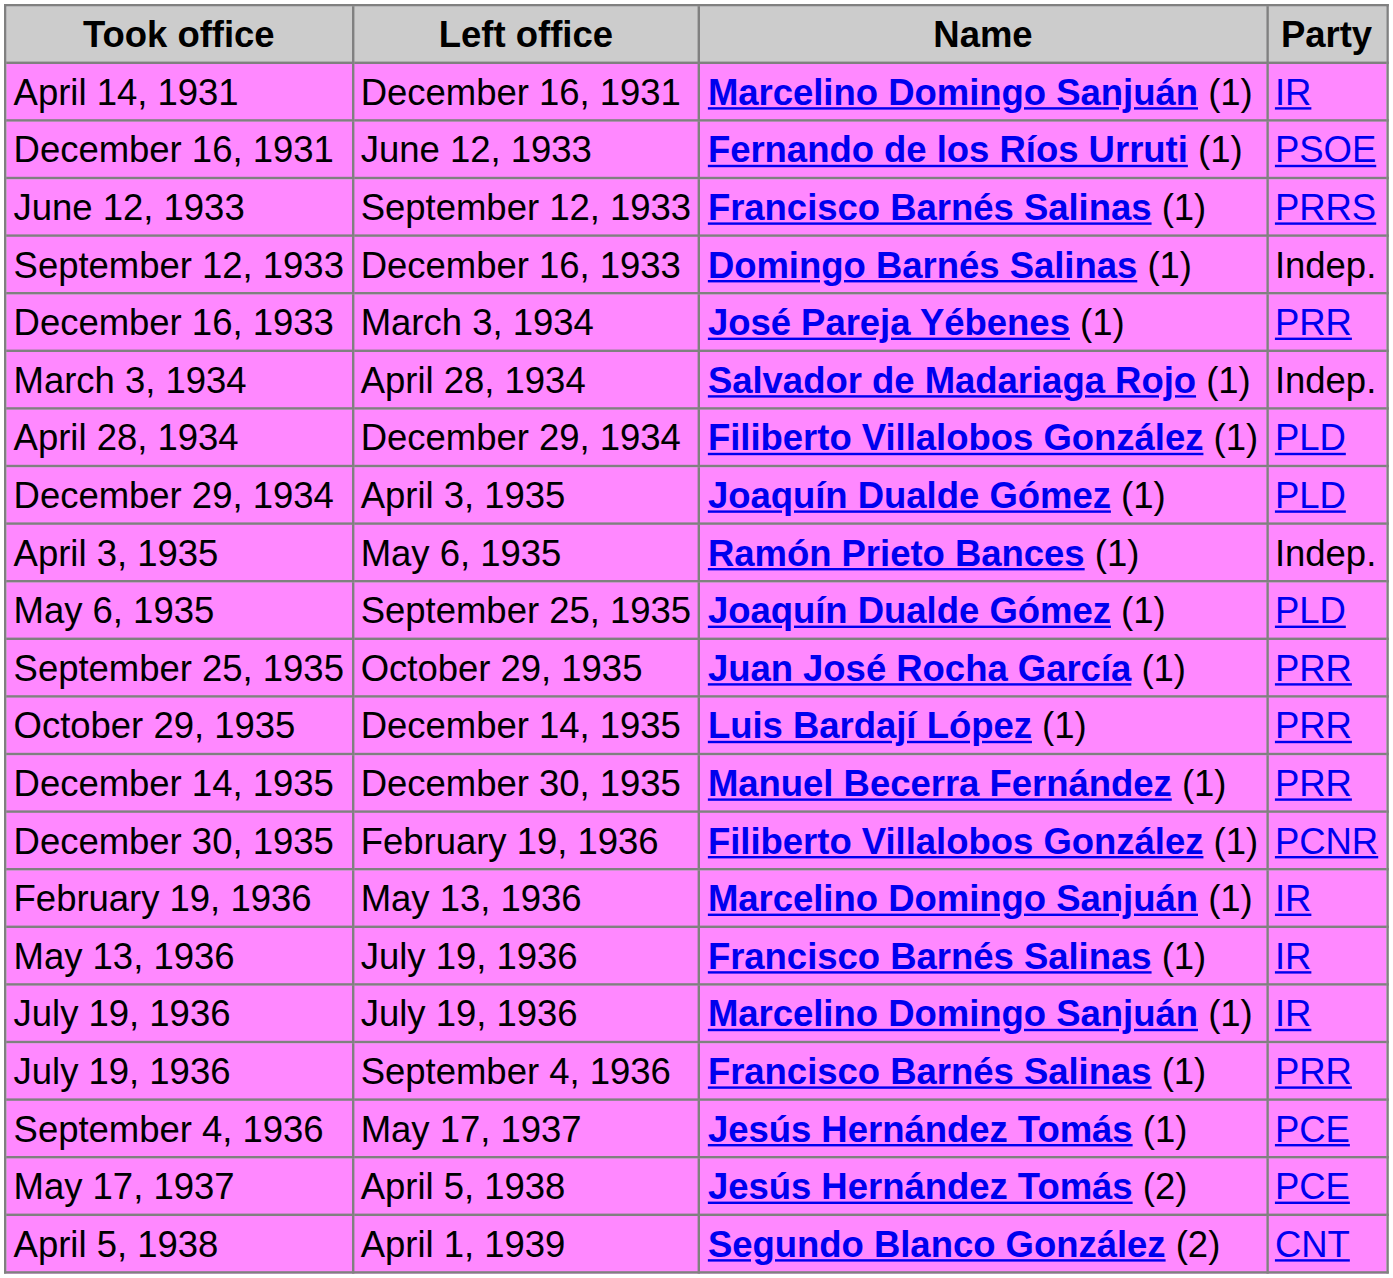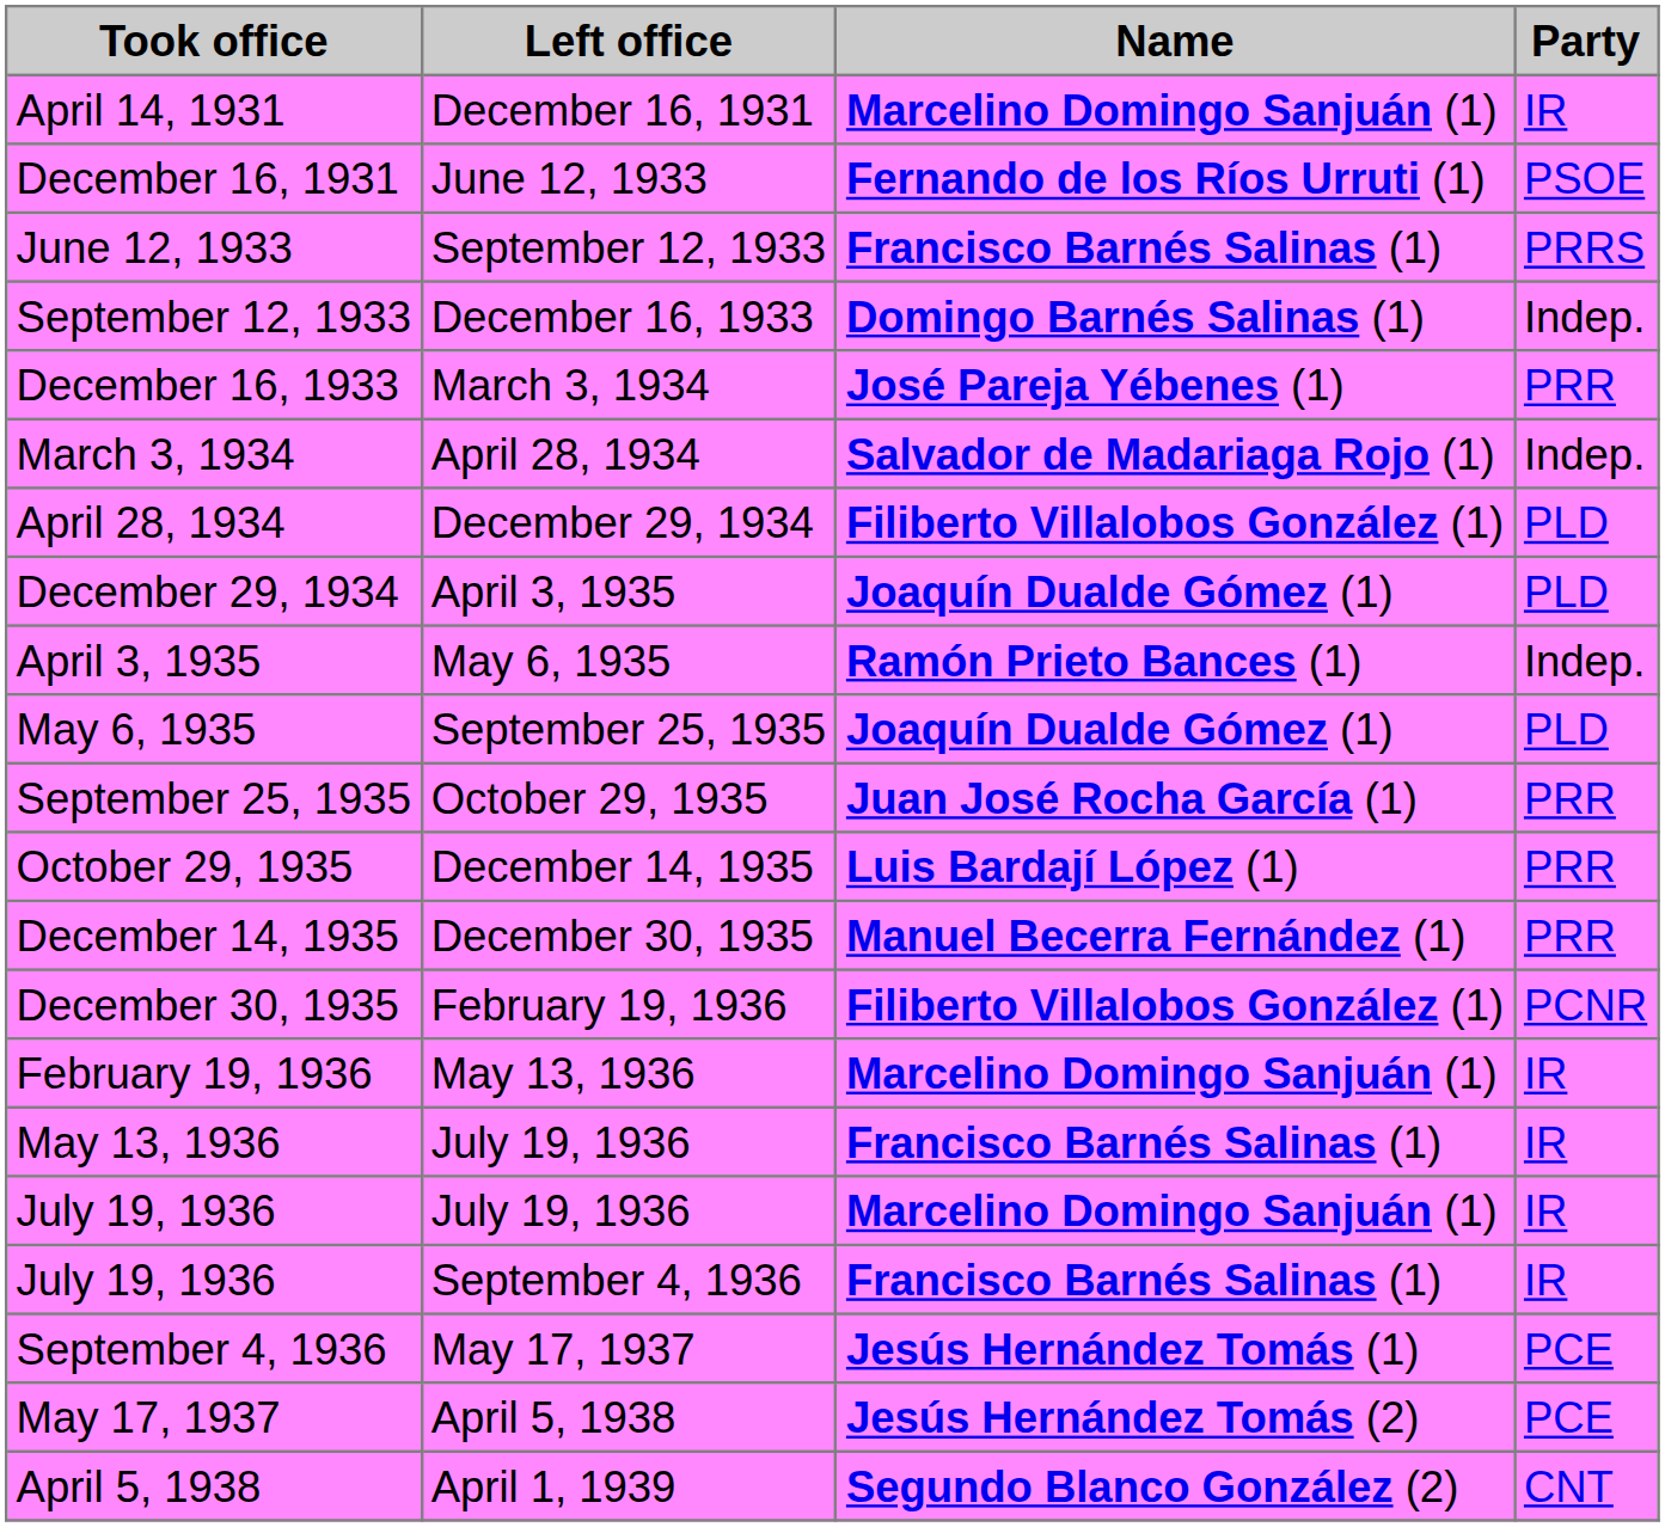 <table bgcolor="#f7f8ff" cellpadding="3" cellspacing="0" border="1" style="font-size: 95%; border: gray solid 1px; border-collapse: collapse;">
 <tr bgcolor="#CCCCCC">
 <th align="center">Took office</th>
 <th align="center">Left office</th>
 <th align="center">Name</th>
 <th align="center">Party</th>
 </tr>
 <tr bgcolor="#ff88ff">
 <td>April 14, 1931</td>
 <td>December 16, 1931</td>
 <td><strong> <a href='#'>Marcelino Domingo Sanjuán</a></strong>  (1)</td>
 <td><a href='#'>IR</a></td>
 </tr>
 <tr bgcolor="#ff88ff">
 <td>December 16, 1931</td>
 <td>June 12, 1933</td>
 <td><strong><a href='#'>Fernando de los Ríos Urruti</a></strong>  (1)</td>
 <td><a href='#'>PSOE</a></td>
 </tr>
 <tr bgcolor="#ff88ff">
 <td>June 12, 1933</td>
 <td>September 12, 1933</td>
 <td><strong><a href='#'>Francisco Barnés Salinas</a></strong>  (1)</td>
 <td><a href='#'>PRRS</a></td>
 </tr>
 <tr bgcolor="#ff88ff">
 <td>September 12, 1933</td>
 <td>December 16, 1933</td>
 <td><strong><a href='#'>Domingo Barnés Salinas</a></strong> (1)</td>
 <td>Indep.</td>
 </tr>
 <tr bgcolor="#ff88ff">
 <td>December 16, 1933</td>
 <td>March 3, 1934</td>
 <td><strong><a href='#'>José Pareja Yébenes</a></strong> (1)</td>
 <td><a href='#'>PRR</a></td>
 </tr>
 <tr bgcolor="#ff88ff">
 <td>March 3, 1934</td>
 <td>April 28, 1934</td>
 <td><strong><a href='#'>Salvador de Madariaga Rojo</a></strong>  (1)</td>
 <td>Indep.</td>
 </tr>
 <tr bgcolor="#ff88ff">
 <td>April 28, 1934</td>
 <td>December 29, 1934</td>
 <td><strong><a href='#'>Filiberto Villalobos González</a></strong>  (1)</td>
 <td><a href='#'>PLD</a></td>
 </tr>
 <tr bgcolor="#ff88ff">
 <td>December 29, 1934</td>
 <td>April 3, 1935</td>
 <td><strong><a href='#'>Joaquín Dualde Gómez</a></strong>  (1)</td>
 <td><a href='#'>PLD</a></td>
 </tr>
 <tr bgcolor="#ff88ff">
 <td>April 3, 1935</td>
 <td>May 6, 1935</td>
 <td><strong><a href='#'>Ramón Prieto Bances</a></strong>  (1)</td>
 <td>Indep.</td>
 </tr>
 <tr bgcolor="#ff88ff">
 <td>May 6, 1935</td>
 <td>September 25, 1935</td>
 <td><strong><a href='#'>Joaquín Dualde Gómez</a></strong>  (1)</td>
 <td><a href='#'>PLD</a></td>
 </tr>
 <tr bgcolor="#ff88ff">
 <td>September 25, 1935</td>
 <td>October 29, 1935</td>
 <td><strong><a href='#'>Juan José Rocha García</a></strong> (1)</td>
 <td><a href='#'>PRR</a></td>
 </tr>
 <tr bgcolor="#ff88ff">
 <td>October 29, 1935</td>
 <td>December 14, 1935</td>
 <td><strong><a href='#'>Luis Bardají López</a></strong> (1)</td>
 <td><a href='#'>PRR</a></td>
 </tr>
 <tr bgcolor="#ff88ff">
 <td>December 14, 1935</td>
 <td>December 30, 1935</td>
 <td><strong><a href='#'>Manuel Becerra Fernández</a></strong> (1)</td>
 <td><a href='#'>PRR</a></td>
 </tr>
 <tr bgcolor="#ff88ff">
 <td>December 30, 1935</td>
 <td>February 19, 1936</td>
 <td><strong><a href='#'>Filiberto Villalobos González</a></strong>  (1)</td>
 <td><a href='#'>PCNR</a></td>
 </tr>
 <tr bgcolor="#ff88ff">
 <td>February 19, 1936</td>
 <td>May 13, 1936</td>
 <td><strong><a href='#'>Marcelino Domingo Sanjuán</a></strong>  (1)</td>
 <td><a href='#'>IR</a></td>
 </tr>
 <tr bgcolor="#ff88ff">
 <td>May 13, 1936</td>
 <td>July 19, 1936</td>
 <td><strong><a href='#'>Francisco Barnés Salinas</a></strong> (1)</td>
 <td><a href='#'>IR</a></td>
 </tr>
 <tr bgcolor="#ff88ff">
 <td>July 19, 1936</td>
 <td>July 19, 1936</td>
 <td><strong><a href='#'>Marcelino Domingo Sanjuán</a></strong>  (1)</td>
 <td><a href='#'>IR</a></td>
 </tr>
 <tr bgcolor="#ff88ff">
 <td>July 19, 1936</td>
 <td>September 4, 1936</td>
 <td><strong><a href='#'>Francisco Barnés Salinas</a></strong> (1)</td>
-<td><a href='#'>PRR</a></td>
+<td><a href='#'>IR</a></td>
 </tr>
 <tr bgcolor="#ff88ff">
 <td>September 4, 1936</td>
 <td>May 17, 1937</td>
 <td><strong><a href='#'>Jesús Hernández Tomás</a></strong> (1)</td>
 <td><a href='#'>PCE</a></td>
 </tr>
 <tr bgcolor="#ff88ff">
 <td>May 17, 1937</td>
 <td>April 5, 1938</td>
 <td><strong><a href='#'>Jesús Hernández Tomás</a></strong> (2)</td>
 <td><a href='#'>PCE</a></td>
 </tr>
 <tr bgcolor="#ff88ff">
 <td>April 5, 1938</td>
 <td>April 1, 1939</td>
 <td><strong><a href='#'>Segundo Blanco González</a></strong> (2)</td>
 <td><a href='#'>CNT</a></td>
 </tr>
 </table>
